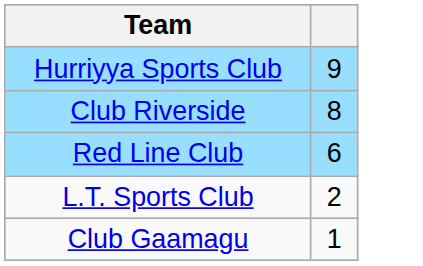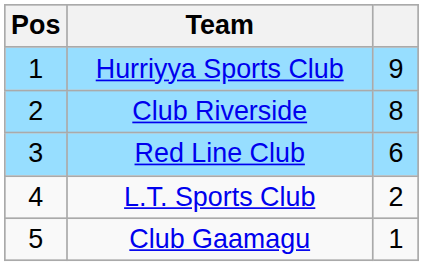 <table class="wikitable" style="text-align: center;">
 <tr>
+<th width="20">Pos</th>
 <th width="175">Team</th>
 <th width="20"></th>
 </tr>
 <tr style="background:#97DEFF">
+<td>1</td>
 <td><a href='#'>Hurriyya Sports Club</a></td>
 <td>9</td>
 </tr>
 <tr style="background:#97DEFF">
+<td>2</td>
 <td><a href='#'>Club Riverside</a></td>
 <td>8</td>
 </tr>
 <tr style="background:#97DEFF">
+<td>3</td>
 <td><a href='#'>Red Line Club</a></td>
 <td>6</td>
 </tr>
 <tr>
+<td>4</td>
 <td><a href='#'>L.T. Sports Club</a></td>
 <td>2</td>
 </tr>
 <tr>
+<td>5</td>
 <td><a href='#'>Club Gaamagu</a></td>
 <td>1</td>
 </tr>
 </table>
